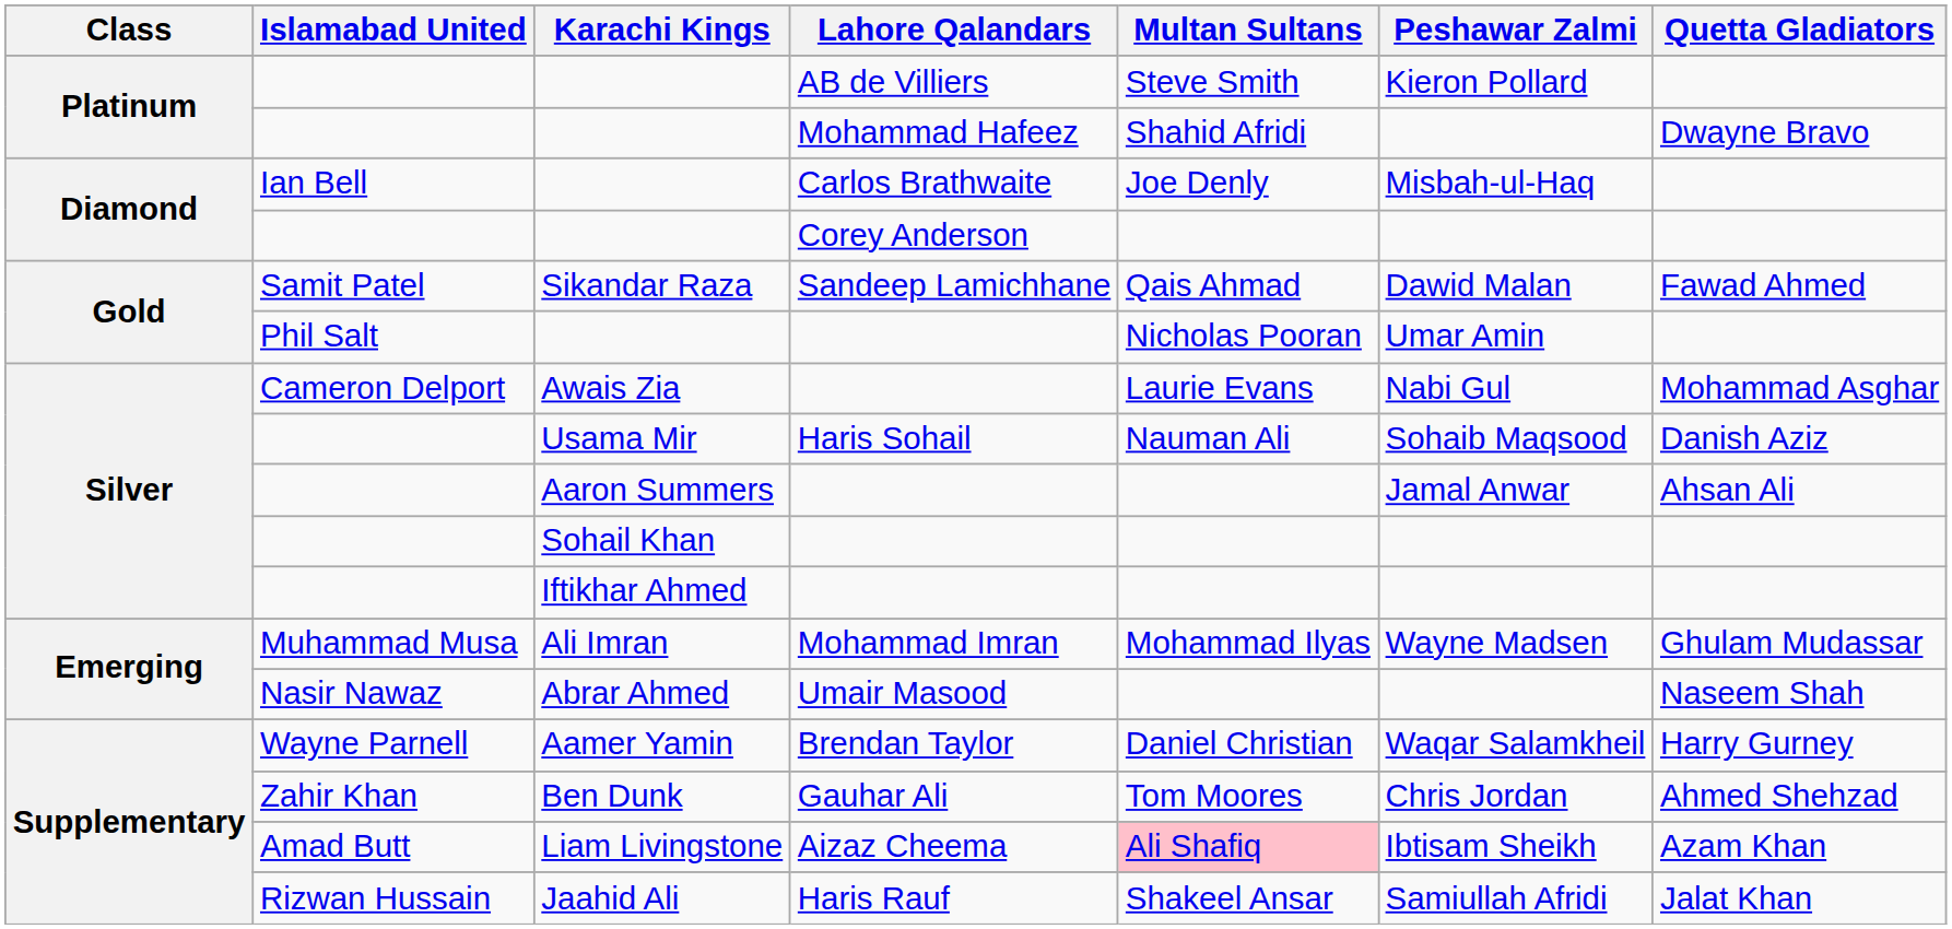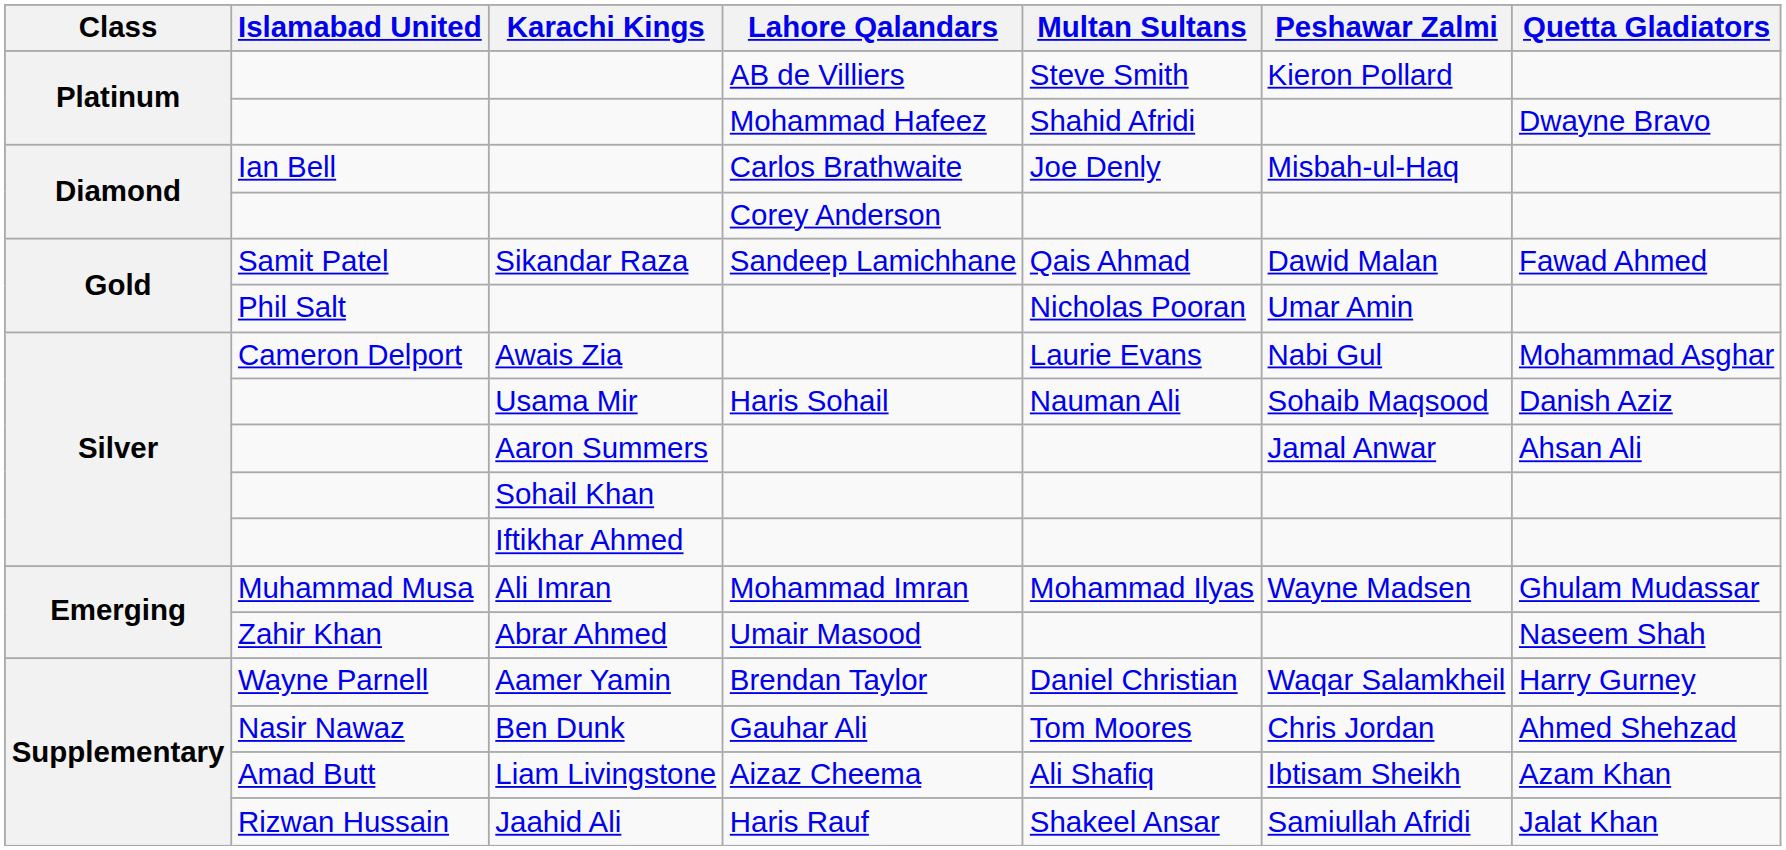 <table class="wikitable">
 <tr>
 <th>Class</th>
 <th><a href='#'>Islamabad United</a></th>
 <th><a href='#'>Karachi Kings</a></th>
 <th><a href='#'>Lahore Qalandars</a></th>
 <th><a href='#'>Multan Sultans</a></th>
 <th><a href='#'>Peshawar Zalmi</a></th>
 <th><a href='#'>Quetta Gladiators</a></th>
 </tr>
 <tr>
 <th rowspan="2">Platinum</th>
 <td></td>
 <td></td>
 <td><a href='#'>AB de Villiers</a></td>
 <td><a href='#'>Steve Smith</a></td>
 <td><a href='#'>Kieron Pollard</a></td>
 <td></td>
 </tr>
 <tr>
 <td></td>
 <td></td>
 <td><a href='#'>Mohammad Hafeez</a></td>
 <td><a href='#'>Shahid Afridi</a></td>
 <td></td>
 <td><a href='#'>Dwayne Bravo</a></td>
 </tr>
 <tr>
 <th rowspan="2">Diamond</th>
 <td><a href='#'>Ian Bell</a></td>
 <td></td>
 <td><a href='#'>Carlos Brathwaite</a></td>
 <td><a href='#'>Joe Denly</a></td>
 <td><a href='#'>Misbah-ul-Haq</a></td>
 <td></td>
 </tr>
 <tr>
 <td></td>
 <td></td>
 <td><a href='#'>Corey Anderson</a></td>
 <td></td>
 <td></td>
 <td></td>
 </tr>
 <tr>
 <th rowspan="2">Gold</th>
 <td><a href='#'>Samit Patel</a></td>
 <td><a href='#'>Sikandar Raza</a></td>
 <td><a href='#'>Sandeep Lamichhane</a></td>
 <td><a href='#'>Qais Ahmad</a></td>
 <td><a href='#'>Dawid Malan</a></td>
 <td><a href='#'>Fawad Ahmed</a></td>
 </tr>
 <tr>
 <td><a href='#'>Phil Salt</a></td>
 <td></td>
 <td></td>
 <td><a href='#'>Nicholas Pooran</a></td>
 <td><a href='#'>Umar Amin</a></td>
 <td></td>
 </tr>
 <tr>
 <th rowspan="5">Silver</th>
 <td><a href='#'>Cameron Delport</a></td>
 <td><a href='#'>Awais Zia</a></td>
 <td></td>
 <td><a href='#'>Laurie Evans</a></td>
 <td><a href='#'>Nabi Gul</a></td>
 <td><a href='#'>Mohammad Asghar</a></td>
 </tr>
 <tr>
 <td></td>
 <td><a href='#'>Usama Mir</a></td>
 <td><a href='#'>Haris Sohail</a></td>
 <td><a href='#'>Nauman Ali</a></td>
 <td><a href='#'>Sohaib Maqsood</a></td>
 <td><a href='#'>Danish Aziz</a></td>
 </tr>
 <tr>
 <td></td>
 <td><a href='#'>Aaron Summers</a></td>
 <td></td>
 <td></td>
 <td><a href='#'>Jamal Anwar</a></td>
 <td><a href='#'>Ahsan Ali</a></td>
 </tr>
 <tr>
 <td></td>
 <td><a href='#'>Sohail Khan</a></td>
 <td></td>
 <td></td>
 <td></td>
 <td></td>
 </tr>
 <tr>
 <td></td>
 <td><a href='#'>Iftikhar Ahmed</a></td>
 <td></td>
 <td></td>
 <td></td>
 <td></td>
 </tr>
 <tr>
 <th rowspan="2">Emerging</th>
 <td><a href='#'>Muhammad Musa</a></td>
 <td><a href='#'>Ali Imran</a></td>
 <td><a href='#'>Mohammad Imran</a></td>
 <td><a href='#'>Mohammad Ilyas</a></td>
 <td><a href='#'>Wayne Madsen</a></td>
 <td><a href='#'>Ghulam Mudassar</a></td>
 </tr>
 <tr>
-<td><a href='#'>Nasir Nawaz</a></td>
+<td><a href='#'>Zahir Khan</a></td>
 <td><a href='#'>Abrar Ahmed</a></td>
 <td><a href='#'>Umair Masood</a></td>
 <td></td>
 <td></td>
 <td><a href='#'>Naseem Shah</a></td>
 </tr>
 <tr>
 <th rowspan="4">Supplementary</th>
 <td><a href='#'>Wayne Parnell</a></td>
 <td><a href='#'>Aamer Yamin</a></td>
 <td><a href='#'>Brendan Taylor</a></td>
 <td><a href='#'>Daniel Christian</a></td>
 <td><a href='#'>Waqar Salamkheil</a></td>
 <td><a href='#'>Harry Gurney</a></td>
 </tr>
 <tr>
-<td><a href='#'>Zahir Khan</a></td>
+<td><a href='#'>Nasir Nawaz</a></td>
 <td><a href='#'>Ben Dunk</a></td>
 <td><a href='#'>Gauhar Ali</a></td>
 <td><a href='#'>Tom Moores</a></td>
 <td><a href='#'>Chris Jordan</a></td>
 <td><a href='#'>Ahmed Shehzad</a></td>
 </tr>
 <tr>
 <td><a href='#'>Amad Butt</a></td>
 <td><a href='#'>Liam Livingstone</a></td>
 <td><a href='#'>Aizaz Cheema</a></td>
-<td style="background: pink;"><a href='#'>Ali Shafiq</a></td>
+<td><a href='#'>Ali Shafiq</a></td>
 <td><a href='#'>Ibtisam Sheikh</a></td>
 <td><a href='#'>Azam Khan</a></td>
 </tr>
 <tr>
 <td><a href='#'>Rizwan Hussain</a></td>
 <td><a href='#'>Jaahid Ali</a></td>
 <td><a href='#'>Haris Rauf</a></td>
 <td><a href='#'>Shakeel Ansar</a></td>
 <td><a href='#'>Samiullah Afridi</a></td>
 <td><a href='#'>Jalat Khan</a></td>
 </tr>
 </table>
